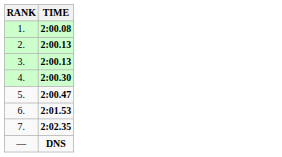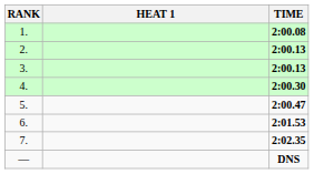 <table class="wikitable" style="border-collapse: collapse; font-size: 90%;">
 <tr>
 <th>RANK</th>
+<th align="left" style="width: 20em">HEAT 1</th>
 <th>TIME</th>
 </tr>
 <tr style="background:#ccffcc;">
 <td align="center">1.</td>
+<td></td>
 <td align="center"><strong>2:00.08</strong></td>
 </tr>
 <tr style="background:#ccffcc;">
 <td align="center">2.</td>
+<td></td>
 <td align="center"><strong>2:00.13</strong></td>
 </tr>
 <tr style="background:#ccffcc;">
 <td align="center">3.</td>
+<td></td>
 <td align="center"><strong>2:00.13</strong></td>
 </tr>
 <tr style="background:#ccffcc;">
 <td align="center">4.</td>
+<td></td>
 <td align="center"><strong>2:00.30</strong></td>
 </tr>
 <tr>
 <td align="center">5.</td>
+<td></td>
 <td align="center"><strong>2:00.47</strong></td>
 </tr>
 <tr>
 <td align="center">6.</td>
+<td></td>
 <td align="center"><strong>2:01.53</strong></td>
 </tr>
 <tr>
 <td align="center">7.</td>
+<td></td>
 <td align="center"><strong>2:02.35</strong></td>
 </tr>
 <tr>
 <td align="center">—</td>
+<td></td>
 <td align="center"><strong>DNS</strong></td>
 </tr>
 </table>
